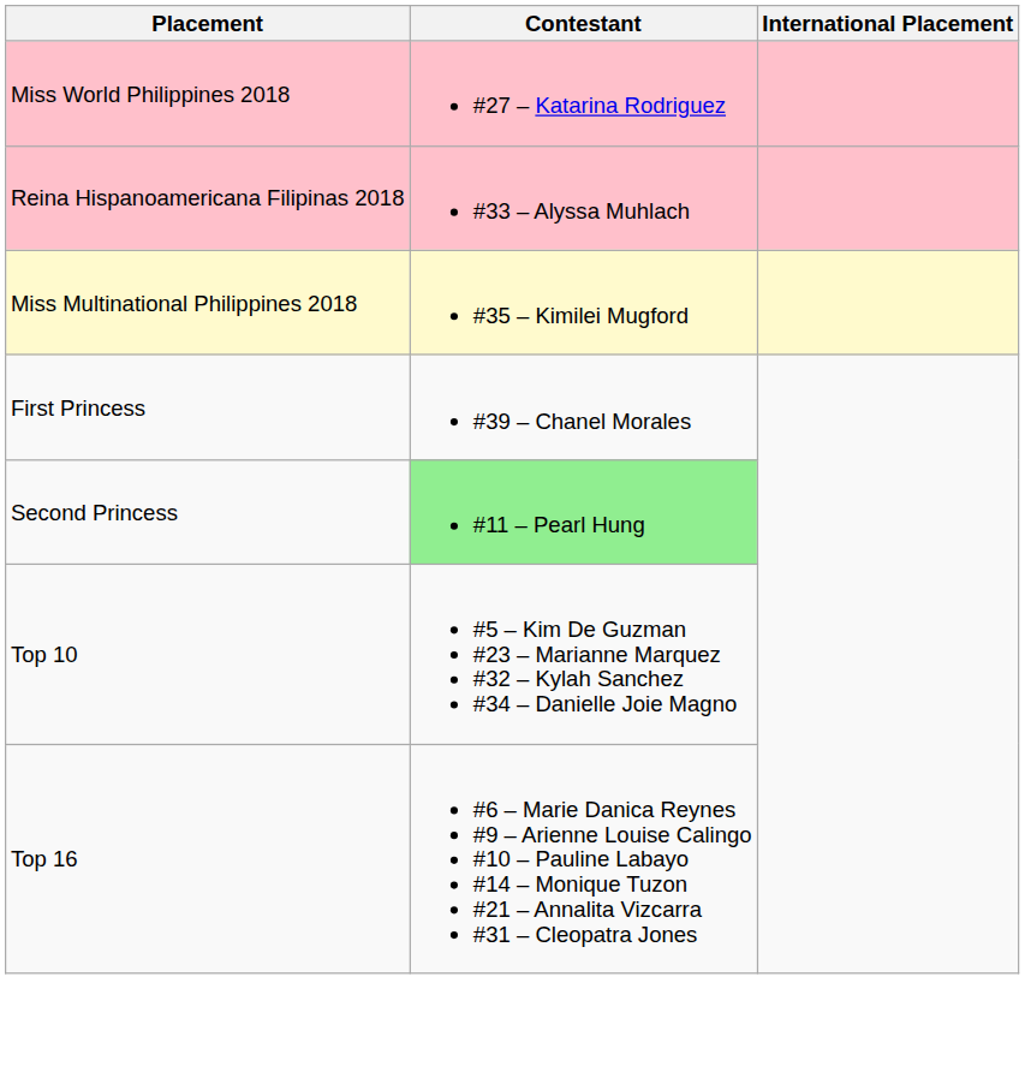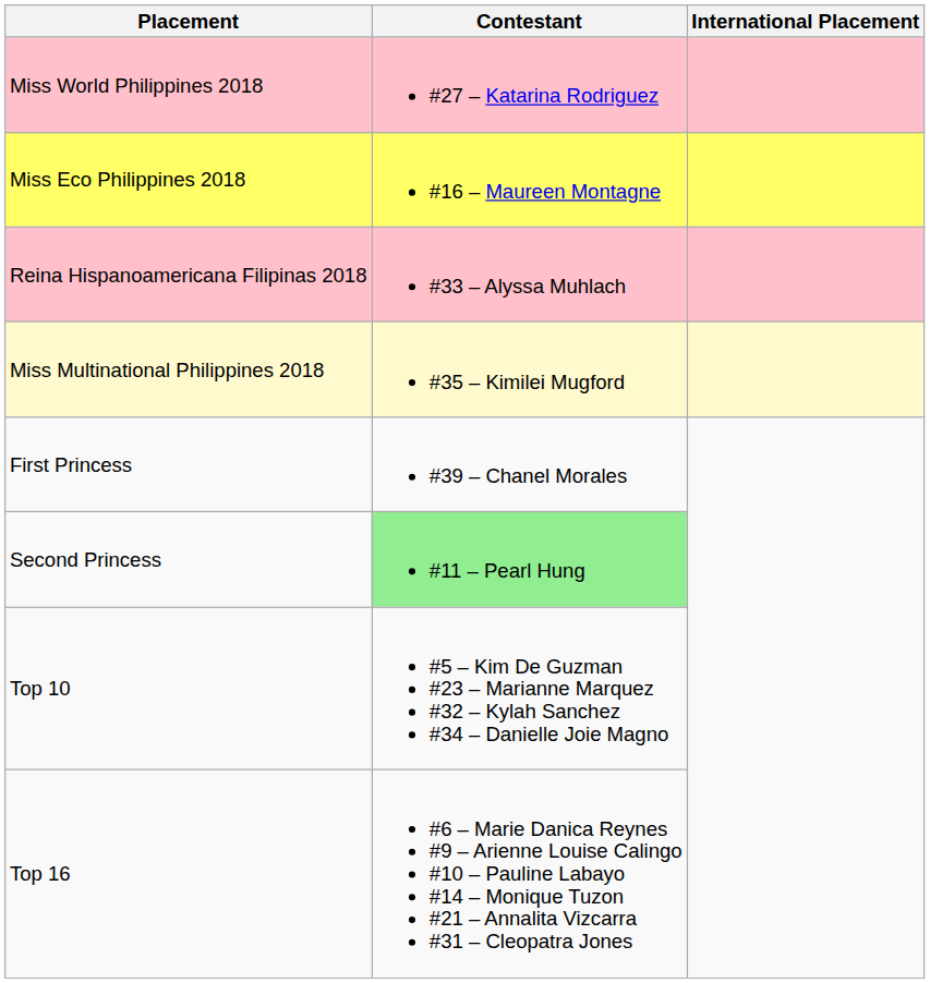 <table class="wikitable sortable" style="font-size:95%;">
 <tr>
 <th>Placement</th>
 <th>Contestant</th>
 <th>International Placement</th>
 </tr>
 <tr style="background:pink;">
 <td>Miss World Philippines 2018</td>
 <td><br><ul><li>#27 – <a href='#'>Katarina Rodriguez</a></li></ul></td>
+<td><strong></strong></td>
+</tr>
+<tr style="background:#FFFF66;">
+<td>Miss Eco Philippines 2018</td>
+<td><br><ul><li>#16 – <a href='#'>Maureen Montagne</a></li></ul></td>
 <td><strong></strong></td>
 </tr>
 <tr style="background:pink;">
 <td>Reina Hispanoamericana Filipinas 2018</td>
 <td><br><ul><li>#33 – Alyssa Muhlach</li></ul></td>
 <td><strong></strong></td>
 </tr>
 <tr style="background:#FFFACD;">
 <td>Miss Multinational Philippines 2018</td>
 <td><br><ul><li>#35 – Kimilei Mugford</li></ul></td>
 <td><strong></strong></td>
 </tr>
 <tr>
 <td>First Princess</td>
 <td><br><ul><li>#39 – Chanel Morales</li></ul></td>
 </tr>
 <tr>
 <td>Second Princess</td>
 <td style="background: lightgreen;"><br><ul><li>#11 – Pearl Hung</li></ul></td>
 </tr>
 <tr>
 <td>Top 10</td>
 <td><br><ul><li>#5 – Kim De Guzman</li><li>#23 – Marianne Marquez</li><li>#32 – Kylah Sanchez</li><li>#34 – Danielle Joie Magno</li></ul></td>
 </tr>
 <tr>
 <td>Top 16</td>
 <td><br><ul><li>#6 – Marie Danica Reynes</li><li>#9 – Arienne Louise Calingo</li><li>#10 – Pauline Labayo</li><li>#14 – Monique Tuzon</li><li>#21 – Annalita Vizcarra</li><li>#31 – Cleopatra Jones</li></ul></td>
 </tr>
 </table>
